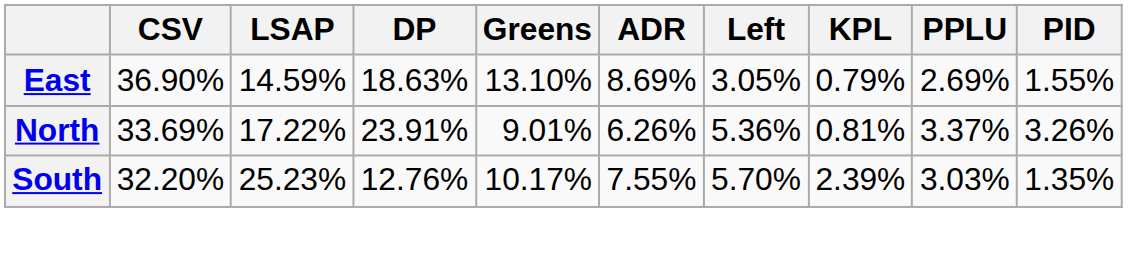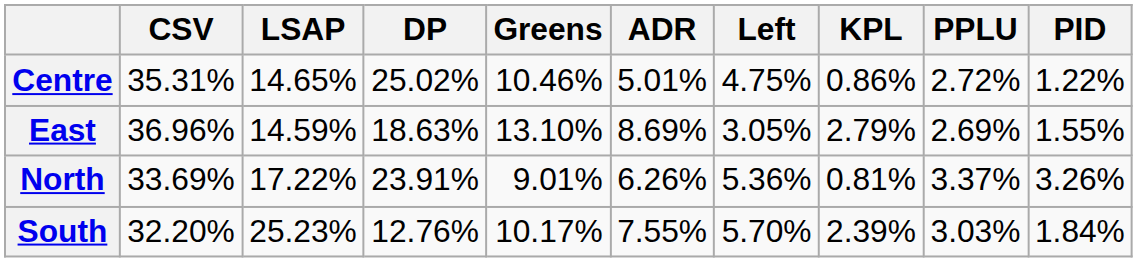 <table class="wikitable sortable" style=text-align:right>
 <tr>
 <th></th>
 <th>CSV</th>
 <th>LSAP</th>
 <th>DP</th>
 <th>Greens</th>
 <th>ADR</th>
 <th>Left</th>
 <th>KPL</th>
 <th>PPLU</th>
 <th>PID</th>
 </tr>
 <tr>
+<th><a href='#'>Centre</a></th>
+<td>35.31%</td>
+<td>14.65%</td>
+<td>25.02%</td>
+<td>10.46%</td>
+<td>5.01%</td>
+<td>4.75%</td>
+<td>0.86%</td>
+<td>2.72%</td>
+<td>1.22%</td>
+</tr>
+<tr>
 <th><a href='#'>East</a></th>
-<td>36.90%</td>
+<td>36.96%</td>
 <td>14.59%</td>
 <td>18.63%</td>
 <td>13.10%</td>
 <td>8.69%</td>
 <td>3.05%</td>
-<td>0.79%</td>
+<td>2.79%</td>
 <td>2.69%</td>
 <td>1.55%</td>
 </tr>
 <tr>
 <th><a href='#'>North</a></th>
 <td>33.69%</td>
 <td>17.22%</td>
 <td>23.91%</td>
 <td>9.01%</td>
 <td>6.26%</td>
 <td>5.36%</td>
 <td>0.81%</td>
 <td>3.37%</td>
 <td>3.26%</td>
 </tr>
 <tr>
 <th><a href='#'>South</a></th>
 <td>32.20%</td>
 <td>25.23%</td>
 <td>12.76%</td>
 <td>10.17%</td>
 <td>7.55%</td>
 <td>5.70%</td>
 <td>2.39%</td>
 <td>3.03%</td>
-<td>1.35%</td>
+<td>1.84%</td>
 </tr>
 </table>
